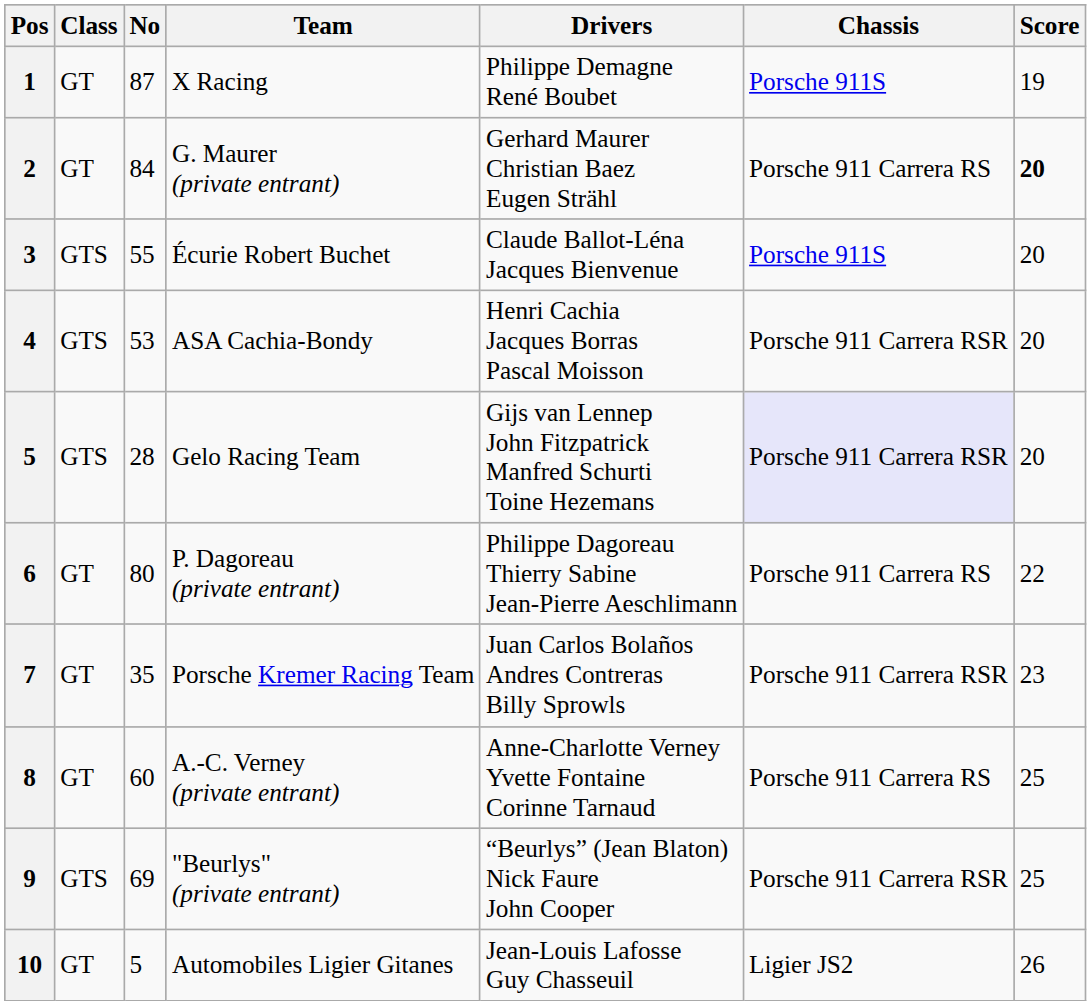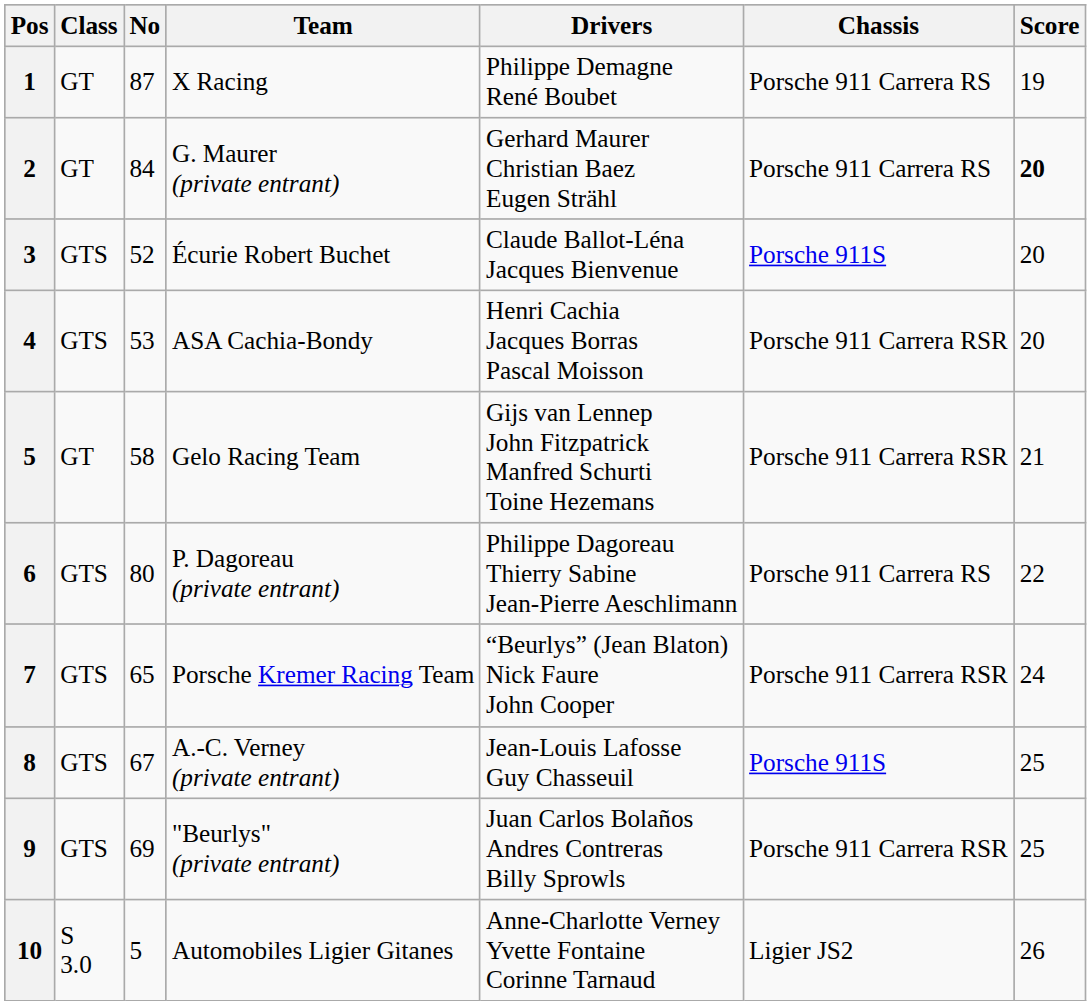 <table class="wikitable" style="font-size: 95%;">
 <tr>
 <th>Pos</th>
 <th>Class</th>
 <th>No</th>
 <th>Team</th>
 <th>Drivers</th>
 <th>Chassis</th>
 <th>Score</th>
 </tr>
 <tr>
 <th>1</th>
 <td>GT</td>
 <td>87</td>
 <td> X Racing</td>
 <td> Philippe Demagne<br> René Boubet</td>
-<td><a href='#'>Porsche 911S</a></td>
+<td>Porsche 911 Carrera RS</td>
 <td>19</td>
 </tr>
 <tr>
 <th>2</th>
 <td>GT</td>
 <td>84</td>
 <td> G. Maurer<br><em>(private entrant)</em></td>
 <td> Gerhard Maurer<br> Christian Baez<br> Eugen Strähl</td>
 <td>Porsche 911 Carrera RS</td>
 <td><strong>20</strong></td>
 </tr>
 <tr>
 <th>3</th>
 <td>GTS</td>
-<td>55</td>
+<td>52</td>
 <td> Écurie Robert Buchet</td>
 <td> Claude Ballot-Léna<br> Jacques Bienvenue</td>
 <td><a href='#'>Porsche 911S</a></td>
 <td>20</td>
 </tr>
 <tr>
 <th>4</th>
 <td>GTS</td>
 <td>53</td>
 <td> ASA Cachia-Bondy</td>
 <td> Henri Cachia<br> Jacques Borras<br> Pascal Moisson</td>
 <td>Porsche 911 Carrera RSR</td>
 <td>20</td>
 </tr>
 <tr>
 <th>5</th>
-<td>GTS</td>
-<td>28</td>
+<td>GT</td>
+<td>58</td>
 <td> Gelo Racing Team</td>
 <td> Gijs van Lennep<br> John Fitzpatrick<br> Manfred Schurti<br>  Toine Hezemans</td>
-<td style="background: lavender;">Porsche 911 Carrera RSR</td>
-<td>20</td>
+<td>Porsche 911 Carrera RSR</td>
+<td>21</td>
 </tr>
 <tr>
 <th>6</th>
-<td>GT</td>
+<td>GTS</td>
 <td>80</td>
 <td> P. Dagoreau<br><em>(private entrant)</em></td>
 <td> Philippe Dagoreau<br> Thierry Sabine<br> Jean-Pierre Aeschlimann</td>
 <td>Porsche 911 Carrera RS</td>
 <td>22</td>
 </tr>
 <tr>
 <th>7</th>
-<td>GT</td>
-<td>35</td>
+<td>GTS</td>
+<td>65</td>
 <td> Porsche <a href='#'>Kremer Racing</a> Team</td>
-<td> Juan Carlos Bolaños<br> Andres Contreras<br> Billy Sprowls</td>
+<td> “Beurlys” (Jean Blaton)<br> Nick Faure<br> John Cooper</td>
 <td>Porsche 911 Carrera RSR</td>
-<td>23</td>
+<td>24</td>
 </tr>
 <tr>
 <th>8</th>
-<td>GT</td>
-<td>60</td>
+<td>GTS</td>
+<td>67</td>
 <td> A.-C. Verney<br><em>(private entrant)</em></td>
-<td> Anne-Charlotte Verney<br> Yvette Fontaine<br> Corinne Tarnaud</td>
-<td>Porsche 911 Carrera RS</td>
+<td> Jean-Louis Lafosse<br> Guy Chasseuil</td>
+<td><a href='#'>Porsche 911S</a></td>
 <td>25</td>
 </tr>
 <tr>
 <th>9</th>
 <td>GTS</td>
 <td>69</td>
 <td> "Beurlys"<br><em>(private entrant)</em></td>
-<td> “Beurlys” (Jean Blaton)<br> Nick Faure<br> John Cooper</td>
+<td> Juan Carlos Bolaños<br> Andres Contreras<br> Billy Sprowls</td>
 <td>Porsche 911 Carrera RSR</td>
 <td>25</td>
 </tr>
 <tr>
 <th>10</th>
-<td>GT</td>
+<td>S<br>3.0</td>
 <td>5</td>
 <td> Automobiles Ligier Gitanes</td>
-<td> Jean-Louis Lafosse<br> Guy Chasseuil</td>
+<td> Anne-Charlotte Verney<br> Yvette Fontaine<br> Corinne Tarnaud</td>
 <td>Ligier JS2</td>
 <td>26</td>
 </tr>
 </table>
